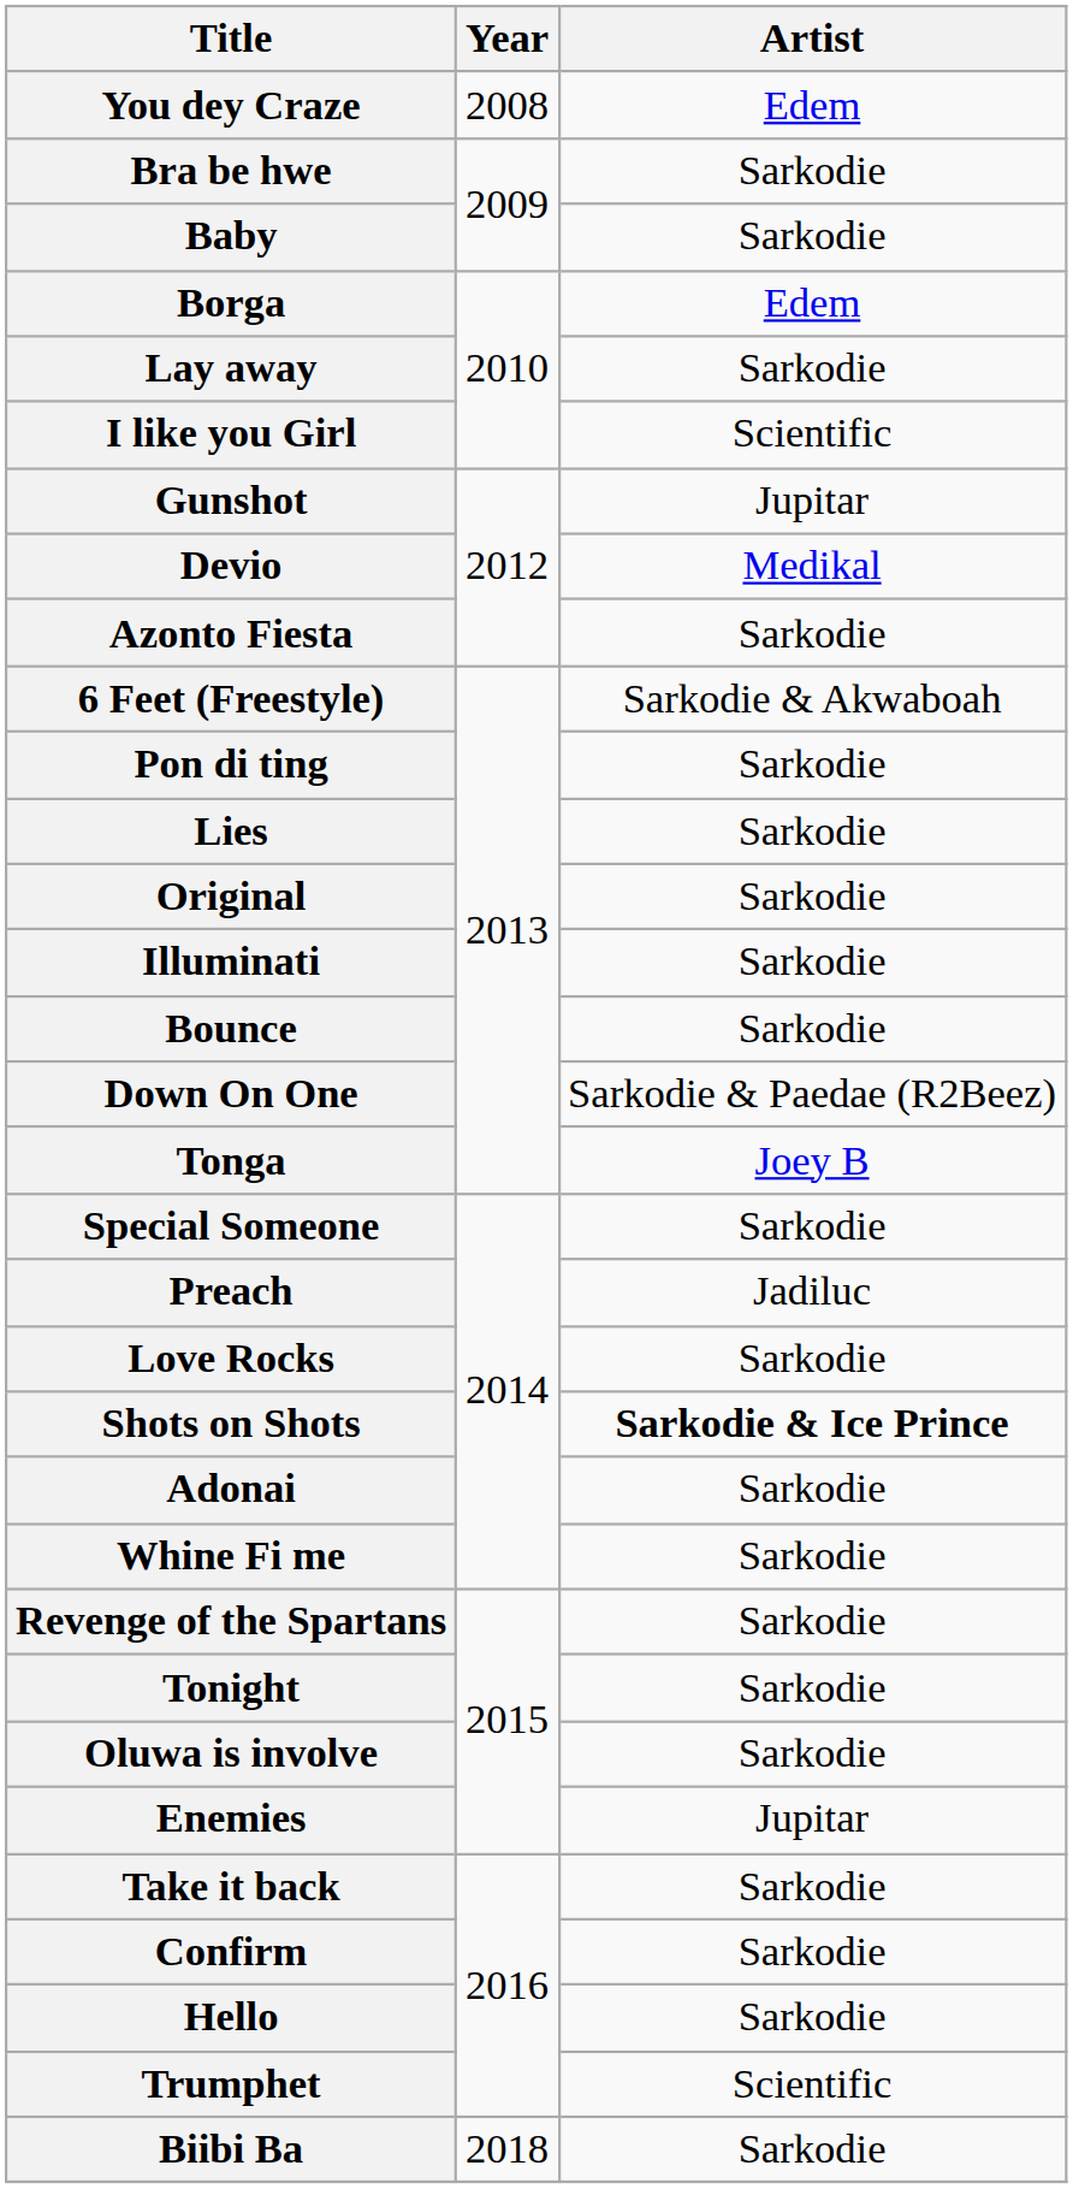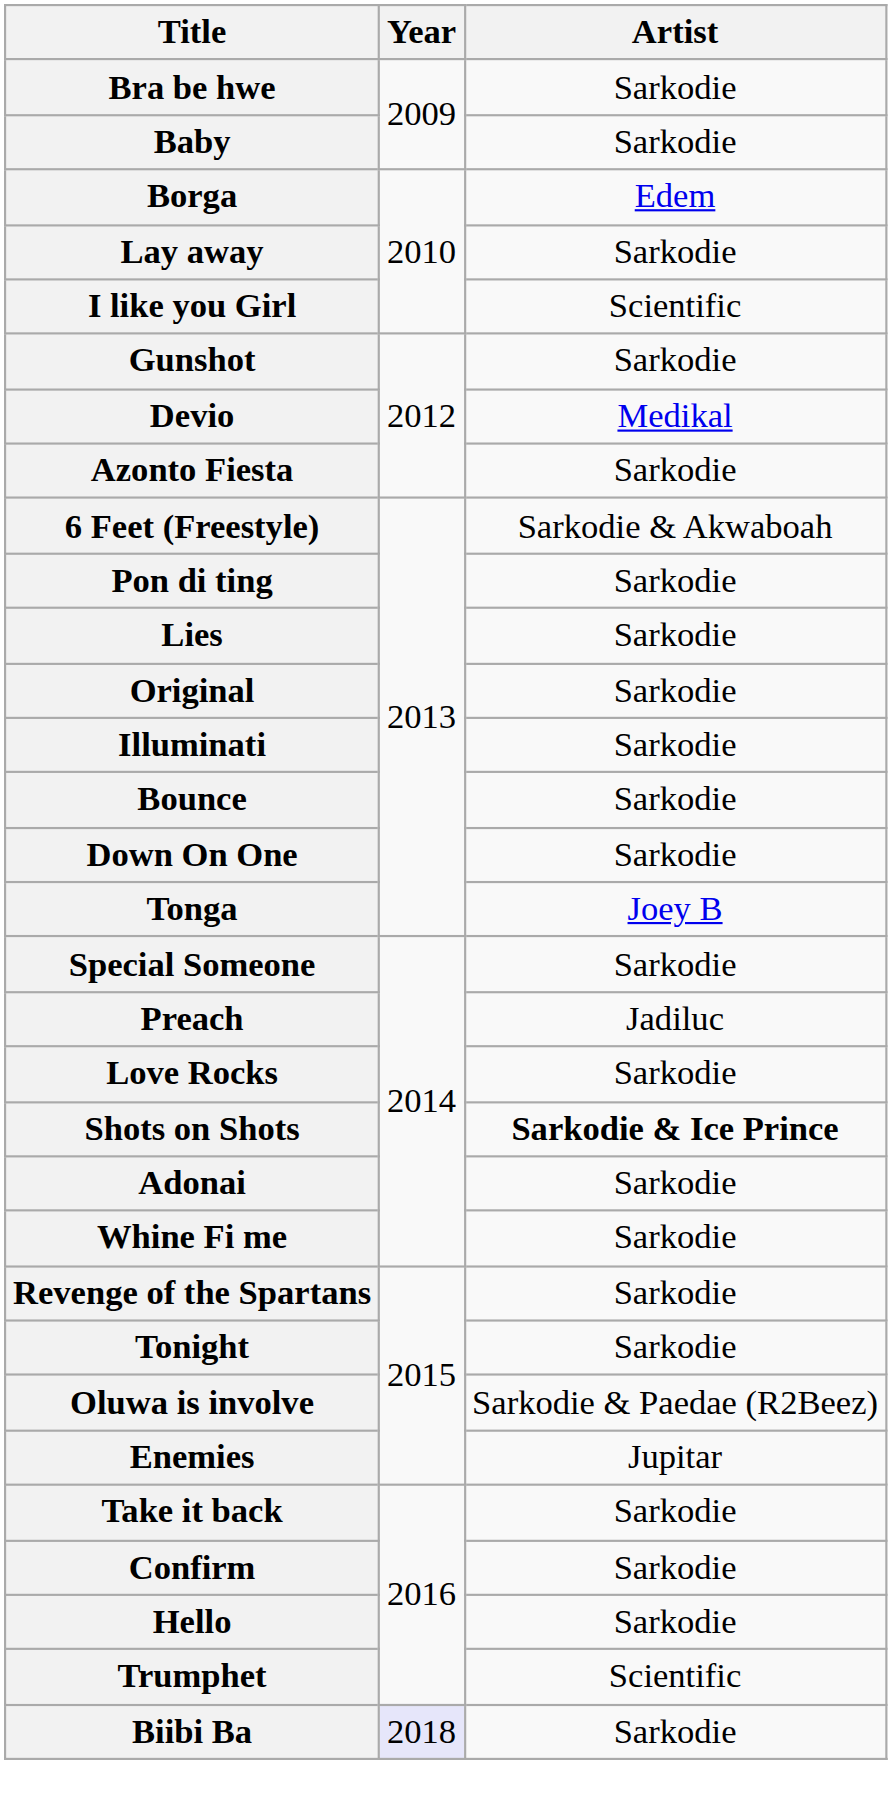 <table class="wikitable plainrowheaders" style="text-align:center;">
 <tr>
 <th>Title</th>
 <th>Year</th>
 <th>Artist</th>
-</tr>
-<tr>
-<th scope="row">You dey Craze</th>
-<td>2008</td>
-<td scope="row"><a href='#'>Edem</a> </td>
 </tr>
 <tr>
 <th scope="row">Bra be hwe</th>
 <td rowspan=2>2009</td>
 <td scope="row">Sarkodie </td>
 </tr>
 <tr>
 <th scope="row">Baby</th>
 <td scope="row">Sarkodie </td>
 </tr>
 <tr>
 <th scope="row">Borga</th>
 <td rowspan=3>2010</td>
 <td scope="row"><a href='#'>Edem</a> </td>
 </tr>
 <tr>
 <th scope="row">Lay away</th>
 <td scope="row">Sarkodie </td>
 </tr>
 <tr>
 <th scope="row">I like you Girl</th>
 <td scope="row">Scientific </td>
 </tr>
 <tr>
 <th scope="row">Gunshot</th>
 <td rowspan=3>2012</td>
-<td scope="row">Jupitar </td>
+<td scope="row">Sarkodie </td>
 </tr>
 <tr>
 <th scope="row">Devio</th>
 <td scope="row"><a href='#'>Medikal</a> </td>
 </tr>
 <tr>
 <th scope="row">Azonto Fiesta</th>
 <td scope="row">Sarkodie </td>
 </tr>
 <tr>
 <th scope="row">6 Feet (Freestyle)</th>
 <td rowspan=8>2013</td>
 <td scope="row">Sarkodie & Akwaboah</td>
 </tr>
 <tr>
 <th scope="row">Pon di ting</th>
 <td scope="row">Sarkodie </td>
 </tr>
 <tr>
 <th scope="row">Lies</th>
 <td scope="row">Sarkodie </td>
 </tr>
 <tr>
 <th scope="row">Original</th>
 <td scope="row">Sarkodie</td>
 </tr>
 <tr>
 <th scope="row">Illuminati</th>
 <td scope="row">Sarkodie</td>
 </tr>
 <tr>
 <th scope="row">Bounce</th>
 <td scope="row">Sarkodie</td>
 </tr>
 <tr>
 <th scope="row">Down On One</th>
-<td scope="row">Sarkodie & Paedae (R2Beez)</td>
+<td scope="row">Sarkodie </td>
 </tr>
 <tr>
 <th scope="row">Tonga</th>
 <td scope="row"><a href='#'>Joey B</a> </td>
 </tr>
 <tr>
 <th scope="row">Special Someone</th>
 <td rowspan=6>2014</td>
 <td scope="row">Sarkodie </td>
 </tr>
 <tr>
 <th scope="row">Preach</th>
 <td scope="row">Jadiluc </td>
 </tr>
 <tr>
 <th scope="row">Love Rocks</th>
 <td scope="row">Sarkodie </td>
 </tr>
 <tr>
 <th scope="row">Shots on Shots</th>
 <td scope="row"><strong>Sarkodie & Ice Prince</strong></td>
 </tr>
 <tr>
 <th scope="row">Adonai</th>
 <td scope="row">Sarkodie </td>
 </tr>
 <tr>
 <th scope="row">Whine Fi me</th>
 <td scope="row">Sarkodie </td>
 </tr>
 <tr>
 <th scope="row">Revenge of the Spartans</th>
 <td rowspan=4>2015</td>
 <td scope="row">Sarkodie</td>
 </tr>
 <tr>
 <th scope="row">Tonight</th>
 <td scope="row">Sarkodie</td>
 </tr>
 <tr>
 <th scope="row">Oluwa is involve</th>
-<td scope="row">Sarkodie </td>
+<td scope="row">Sarkodie & Paedae (R2Beez)</td>
 </tr>
 <tr>
 <th scope="row">Enemies</th>
 <td scope="row">Jupitar </td>
 </tr>
 <tr>
 <th scope="row">Take it back</th>
 <td rowspan=4>2016</td>
 <td scope="row">Sarkodie</td>
 </tr>
 <tr>
 <th scope="row">Confirm</th>
 <td scope="row">Sarkodie </td>
 </tr>
 <tr>
 <th scope="row">Hello</th>
 <td scope="row">Sarkodie</td>
 </tr>
 <tr>
 <th scope="row">Trumphet</th>
 <td scope="row">Scientific </td>
 </tr>
 <tr>
 <th scope="row">Biibi Ba</th>
-<td>2018</td>
+<td style="background: lavender;">2018</td>
 <td scope="row">Sarkodie </td>
 </tr>
 <tr>
 </tr>
 </table>
